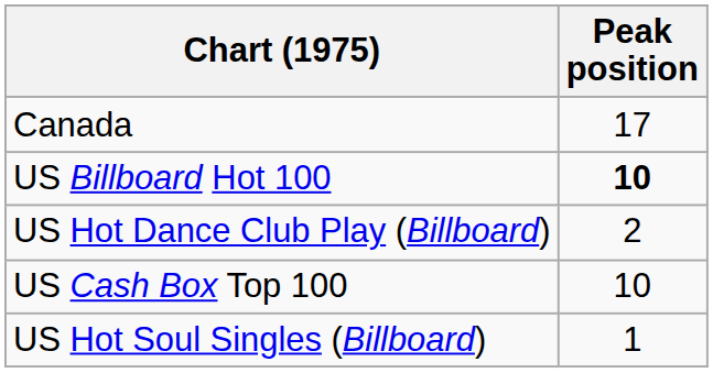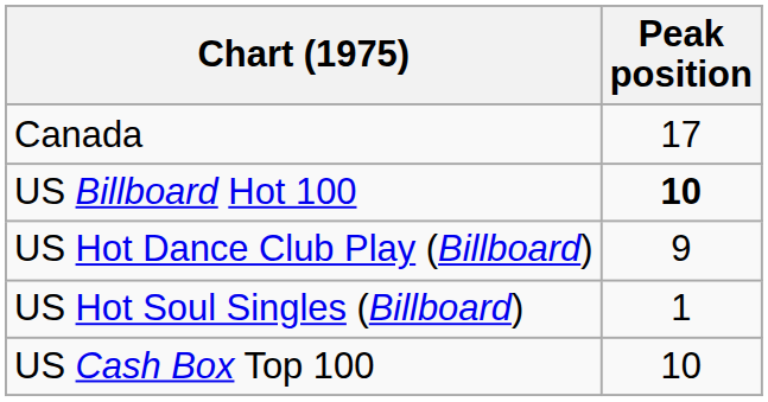 <table class="wikitable sortable">
 <tr>
 <th align="left">Chart (1975)</th>
 <th align="left">Peak<br>position</th>
 </tr>
 <tr>
 <td>Canada</td>
 <td style="text-align:center;">17</td>
 </tr>
 <tr>
 <td>US <em><a href='#'>Billboard</a></em> <a href='#'>Hot 100</a></td>
 <td style="text-align:center;"><strong>10</strong></td>
 </tr>
 <tr>
 <td>US <a href='#'>Hot Dance Club Play</a> (<em><a href='#'>Billboard</a></em>)</td>
-<td style="text-align:center;">2</td>
+<td style="text-align:center;">9</td>
+</tr>
+<tr>
+<td>US <a href='#'>Hot Soul Singles</a> (<em><a href='#'>Billboard</a></em>)</td>
+<td style="text-align:center;">1</td>
 </tr>
 <tr>
 <td>US <a href='#'><em>Cash Box</em></a> Top 100</td>
 <td align="center">10</td>
 </tr>
-<tr>
-<td>US <a href='#'>Hot Soul Singles</a> (<em><a href='#'>Billboard</a></em>)</td>
-<td style="text-align:center;">1</td>
-</tr>
 </table>
